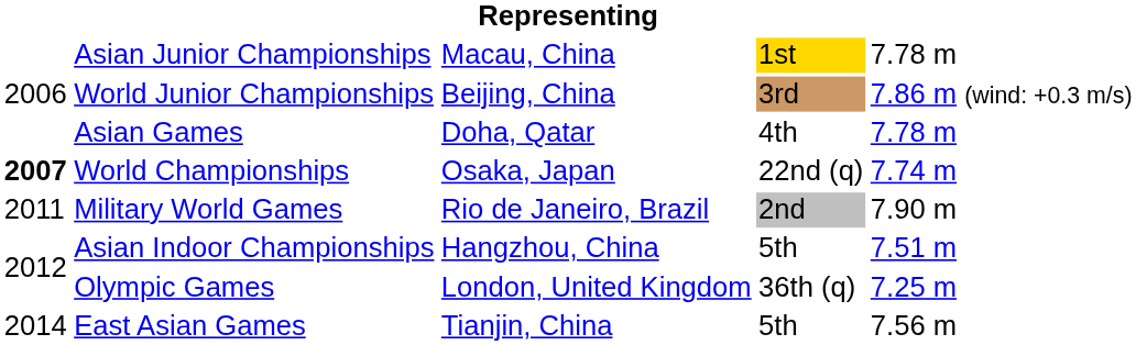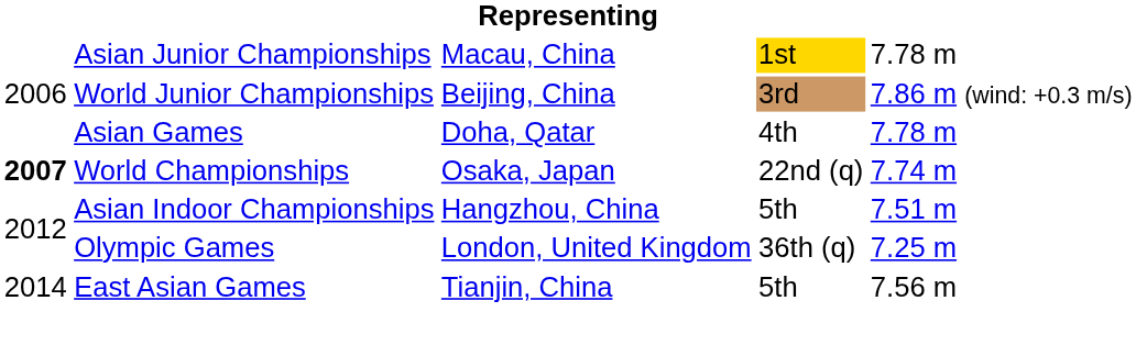 <table>
 <tr>
 <th colspan="5">Representing </th>
 </tr>
 <tr>
 <td rowspan=3>2006</td>
 <td><a href='#'>Asian Junior Championships</a></td>
 <td><a href='#'>Macau, China</a></td>
 <td bgcolor="gold">1st</td>
 <td>7.78 m</td>
 </tr>
 <tr>
 <td><a href='#'>World Junior Championships</a></td>
 <td><a href='#'>Beijing, China</a></td>
 <td bgcolor="cc9966">3rd</td>
 <td><a href='#'>7.86 m</a>  <small>(wind: +0.3 m/s)</small></td>
 </tr>
 <tr>
 <td><a href='#'>Asian Games</a></td>
 <td><a href='#'>Doha, Qatar</a></td>
 <td>4th</td>
 <td><a href='#'>7.78 m</a></td>
 </tr>
 <tr>
 <td><strong>2007</strong></td>
 <td><a href='#'>World Championships</a></td>
 <td><a href='#'>Osaka, Japan</a></td>
 <td>22nd (q)</td>
 <td><a href='#'>7.74 m</a></td>
 </tr>
 <tr>
-<td>2011</td>
-<td><a href='#'>Military World Games</a></td>
-<td><a href='#'>Rio de Janeiro, Brazil</a></td>
-<td bgcolor=silver>2nd</td>
-<td>7.90 m</td>
-</tr>
-<tr>
 <td rowspan=2>2012</td>
 <td><a href='#'>Asian Indoor Championships</a></td>
 <td><a href='#'>Hangzhou, China</a></td>
 <td>5th</td>
 <td><a href='#'>7.51 m</a></td>
 </tr>
 <tr>
 <td><a href='#'>Olympic Games</a></td>
 <td><a href='#'>London, United Kingdom</a></td>
 <td>36th (q)</td>
 <td><a href='#'>7.25 m</a></td>
 </tr>
 <tr>
 <td>2014</td>
 <td><a href='#'>East Asian Games</a></td>
 <td><a href='#'>Tianjin, China</a></td>
 <td>5th</td>
 <td>7.56 m</td>
 </tr>
 </table>
